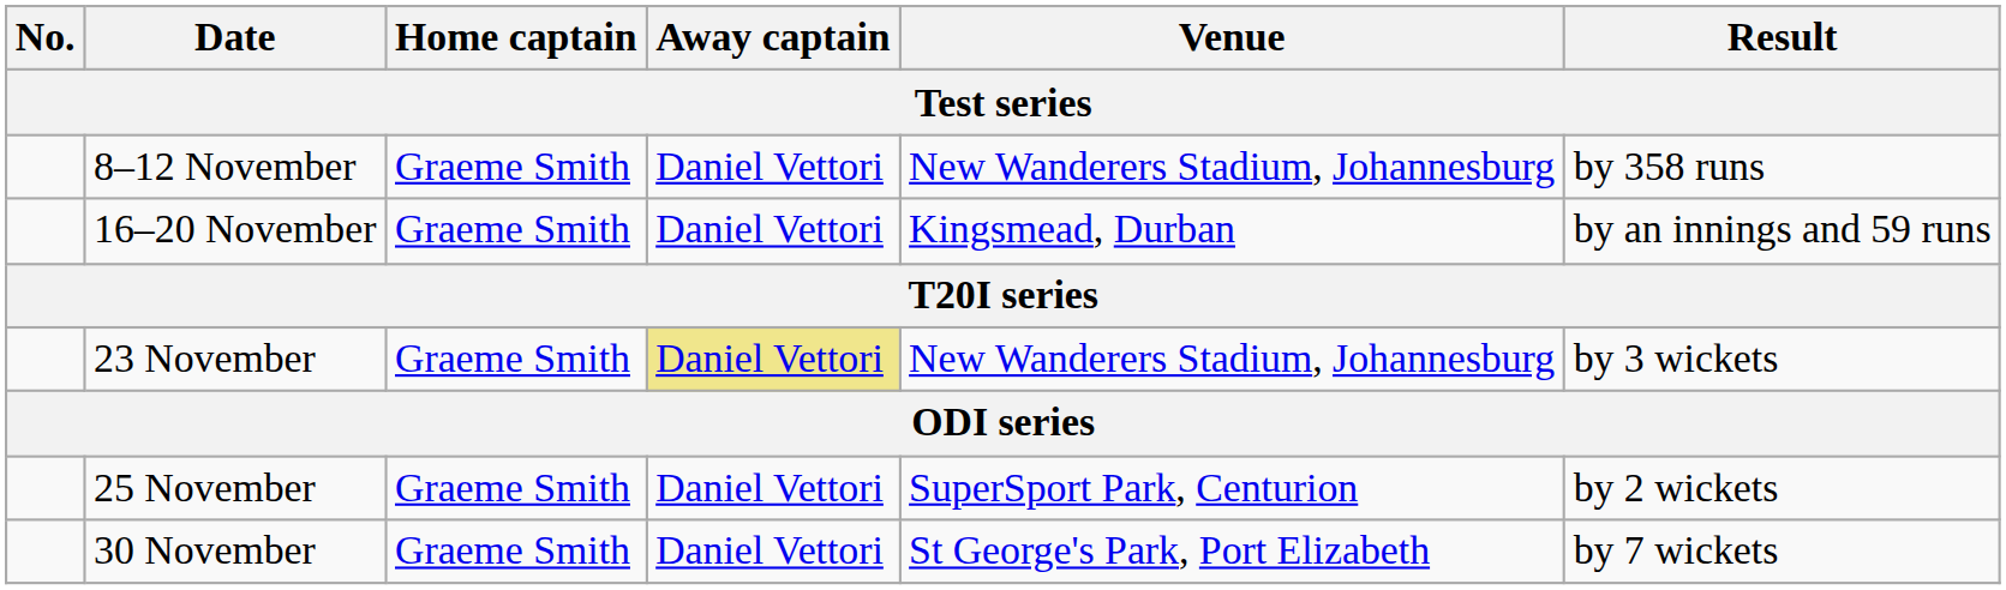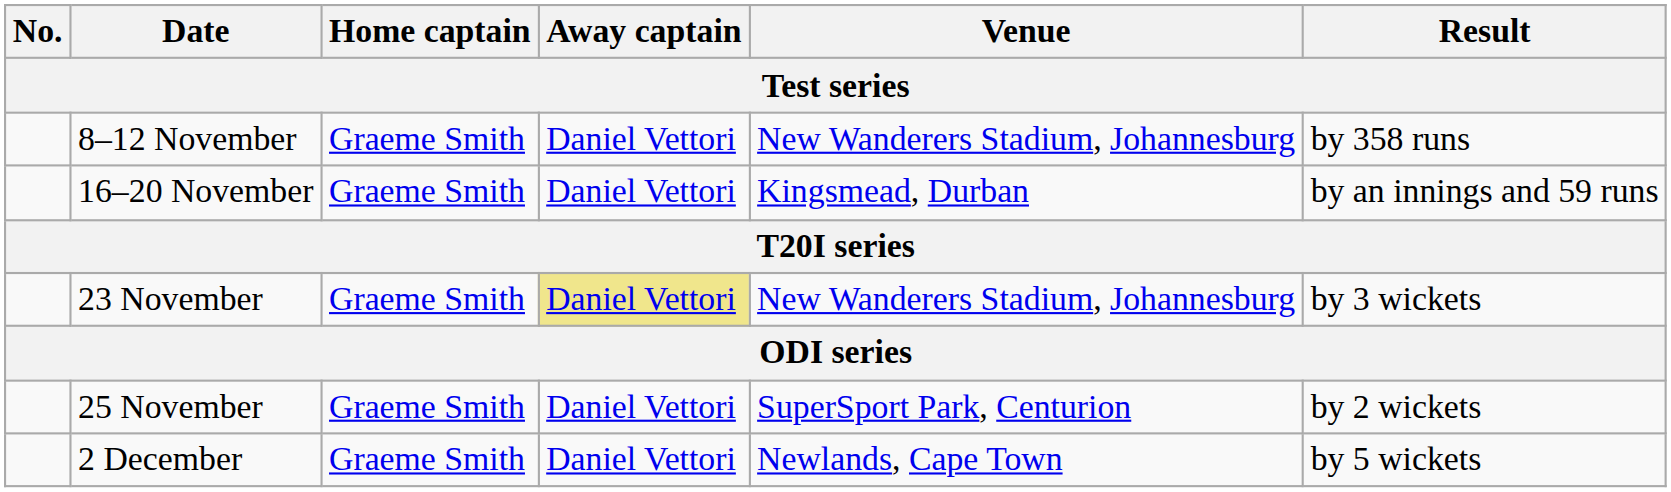 <table class="wikitable">
 <tr>
 <th>No.</th>
 <th>Date</th>
 <th>Home captain</th>
 <th>Away captain</th>
 <th>Venue</th>
 <th>Result</th>
 </tr>
 <tr>
 <th colspan="6">Test series</th>
 </tr>
 <tr>
 <td></td>
 <td>8–12 November</td>
 <td><a href='#'>Graeme Smith</a></td>
 <td><a href='#'>Daniel Vettori</a></td>
 <td><a href='#'>New Wanderers Stadium</a>, <a href='#'>Johannesburg</a></td>
 <td> by 358 runs</td>
 </tr>
 <tr>
 <td></td>
 <td>16–20 November</td>
 <td><a href='#'>Graeme Smith</a></td>
 <td><a href='#'>Daniel Vettori</a></td>
 <td><a href='#'>Kingsmead</a>, <a href='#'>Durban</a></td>
 <td> by an innings and 59 runs</td>
 </tr>
 <tr>
 <th colspan="6">T20I series</th>
 </tr>
 <tr>
 <td></td>
 <td>23 November</td>
 <td><a href='#'>Graeme Smith</a></td>
 <td style="background: khaki;"><a href='#'>Daniel Vettori</a></td>
 <td><a href='#'>New Wanderers Stadium</a>, <a href='#'>Johannesburg</a></td>
 <td> by 3 wickets</td>
 </tr>
 <tr>
 <th colspan="6">ODI series</th>
 </tr>
 <tr>
 <td></td>
 <td>25 November</td>
 <td><a href='#'>Graeme Smith</a></td>
 <td><a href='#'>Daniel Vettori</a></td>
 <td><a href='#'>SuperSport Park</a>, <a href='#'>Centurion</a></td>
 <td> by 2 wickets</td>
 </tr>
 <tr>
 <td></td>
-<td>30 November</td>
+<td>2 December</td>
 <td><a href='#'>Graeme Smith</a></td>
 <td><a href='#'>Daniel Vettori</a></td>
-<td><a href='#'>St George's Park</a>, <a href='#'>Port Elizabeth</a></td>
-<td> by 7 wickets</td>
+<td><a href='#'>Newlands</a>, <a href='#'>Cape Town</a></td>
+<td> by 5 wickets</td>
 </tr>
 </table>
